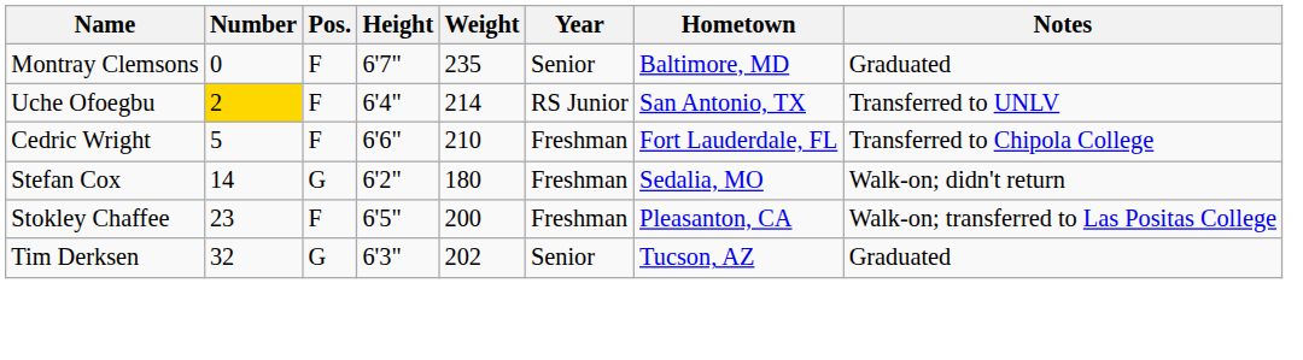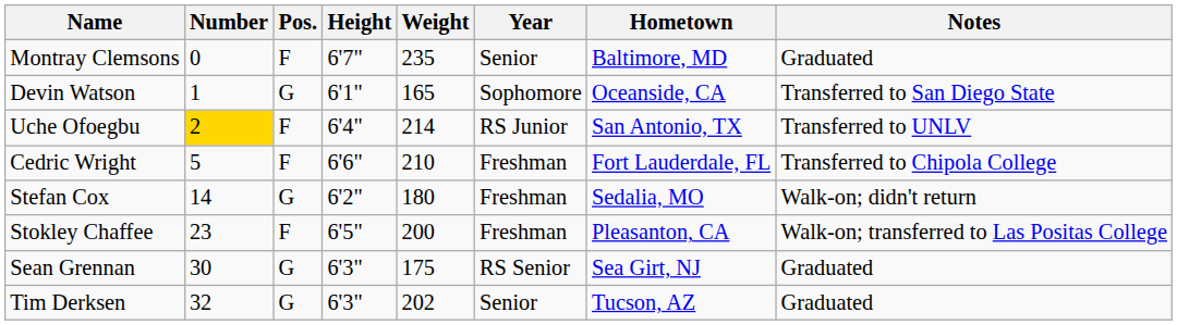 <table class="wikitable sortable" border="1">
 <tr>
 <th>Name</th>
 <th>Number</th>
 <th>Pos.</th>
 <th>Height</th>
 <th>Weight</th>
 <th>Year</th>
 <th>Hometown</th>
 <th class="unsortable">Notes</th>
 </tr>
 <tr>
 <td>Montray Clemsons</td>
 <td>0</td>
 <td>F</td>
 <td>6'7"</td>
 <td>235</td>
 <td>Senior</td>
 <td><a href='#'>Baltimore, MD</a></td>
 <td>Graduated</td>
+</tr>
+<tr>
+<td>Devin Watson</td>
+<td>1</td>
+<td>G</td>
+<td>6'1"</td>
+<td>165</td>
+<td>Sophomore</td>
+<td><a href='#'>Oceanside, CA</a></td>
+<td>Transferred to <a href='#'>San Diego State</a></td>
 </tr>
 <tr>
 <td>Uche Ofoegbu</td>
 <td style="background: gold;">2</td>
 <td>F</td>
 <td>6'4"</td>
 <td>214</td>
 <td>RS Junior</td>
 <td><a href='#'>San Antonio, TX</a></td>
 <td>Transferred to <a href='#'>UNLV</a></td>
 </tr>
 <tr>
 <td>Cedric Wright</td>
 <td>5</td>
 <td>F</td>
 <td>6'6"</td>
 <td>210</td>
 <td>Freshman</td>
 <td><a href='#'>Fort Lauderdale, FL</a></td>
 <td>Transferred to <a href='#'>Chipola College</a></td>
 </tr>
 <tr>
 <td>Stefan Cox</td>
 <td>14</td>
 <td>G</td>
 <td>6'2"</td>
 <td>180</td>
 <td>Freshman</td>
 <td><a href='#'>Sedalia, MO</a></td>
 <td>Walk-on; didn't return</td>
 </tr>
 <tr>
 <td>Stokley Chaffee</td>
 <td>23</td>
 <td>F</td>
 <td>6'5"</td>
 <td>200</td>
 <td>Freshman</td>
 <td><a href='#'>Pleasanton, CA</a></td>
 <td>Walk-on; transferred to <a href='#'>Las Positas College</a></td>
 </tr>
 <tr>
+<td>Sean Grennan</td>
+<td>30</td>
+<td>G</td>
+<td>6'3"</td>
+<td>175</td>
+<td>RS Senior</td>
+<td><a href='#'>Sea Girt, NJ</a></td>
+<td>Graduated</td>
+</tr>
+<tr>
 <td>Tim Derksen</td>
 <td>32</td>
 <td>G</td>
 <td>6'3"</td>
 <td>202</td>
 <td>Senior</td>
 <td><a href='#'>Tucson, AZ</a></td>
 <td>Graduated</td>
 </tr>
 </table>
